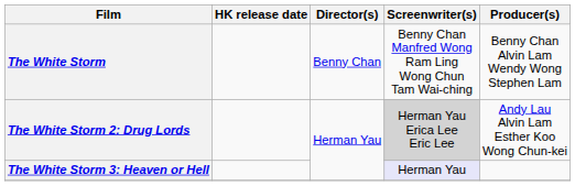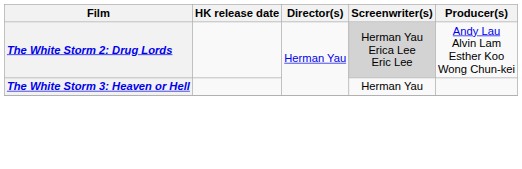 <table class="wikitable plainrowheaders"  style="text-align:center;">
 <tr>
 <th scope="col">Film</th>
 <th scope="col">HK release date</th>
 <th scope="col">Director(s)</th>
 <th scope="col">Screenwriter(s)</th>
 <th scope="col">Producer(s)</th>
-</tr>
-<tr>
-<th scope="row" style="text-align:left"><em><a href='#'>The White Storm</a></em></th>
-<td style="text-align:center"></td>
-<td><a href='#'>Benny Chan</a></td>
-<td>Benny Chan<br><a href='#'>Manfred Wong</a><br>Ram Ling<br>Wong Chun<br>Tam Wai-ching</td>
-<td>Benny Chan<br>Alvin Lam<br>Wendy Wong<br>Stephen Lam</td>
 </tr>
 <tr>
 <th scope="row" style="text-align:left"><em><a href='#'>The White Storm 2: Drug Lords</a></em></th>
 <td style="text-align:center"></td>
 <td rowspan="2"><a href='#'>Herman Yau</a></td>
 <td style="background: lightgrey;">Herman Yau<br>Erica Lee<br>Eric Lee</td>
 <td><a href='#'>Andy Lau</a><br>Alvin Lam<br>Esther Koo<br>Wong Chun-kei</td>
 </tr>
 <tr>
 <th scope="row" style="text-align:left"><em><a href='#'>The White Storm 3: Heaven or Hell</a></em></th>
 <td style="text-align:center"></td>
-<td style="background: lavender;">Herman Yau</td>
+<td>Herman Yau</td>
 <td></td>
 </tr>
 <tr>
 </tr>
 </table>
